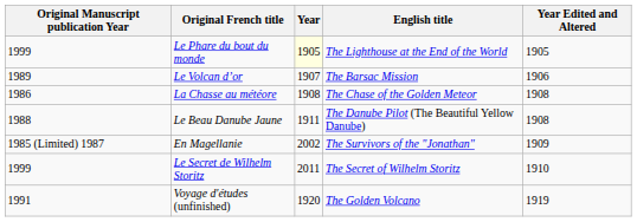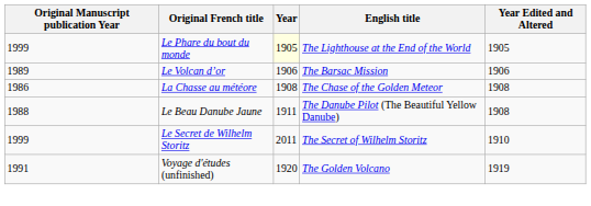 <table class="wikitable sortable" border="1">
 <tr>
 <th>Original Manuscript publication Year</th>
 <th>Original French title</th>
 <th>Year</th>
 <th>English title</th>
 <th>Year Edited and Altered</th>
 </tr>
 <tr>
 <td>1999</td>
 <td><em><a href='#'>Le Phare du bout du monde</a></em></td>
 <td style="background: lightyellow;">1905</td>
 <td><em><a href='#'>The Lighthouse at the End of the World</a></em></td>
 <td>1905</td>
 </tr>
 <tr>
 <td>1989</td>
 <td><em><a href='#'>Le Volcan d’or</a></em></td>
-<td>1907</td>
+<td>1906</td>
 <td><em><a href='#'>The Barsac Mission</a></em></td>
 <td>1906</td>
 </tr>
 <tr>
 <td>1986</td>
 <td><em><a href='#'>La Chasse au météore</a></em></td>
 <td>1908</td>
 <td><em><a href='#'>The Chase of the Golden Meteor</a></em></td>
 <td>1908</td>
 </tr>
 <tr>
 <td>1988</td>
 <td><em>Le Beau Danube Jaune</em></td>
 <td>1911</td>
 <td><em><a href='#'>The Danube Pilot</a></em> (The Beautiful Yellow <a href='#'>Danube</a>)</td>
 <td>1908</td>
 </tr>
 <tr>
-<td>1985 (Limited) 1987</td>
-<td><em>En Magellanie</em></td>
-<td>2002</td>
-<td><em><a href='#'>The Survivors of the "Jonathan"</a></em></td>
-<td>1909</td>
-</tr>
-<tr>
 <td>1999</td>
 <td><em><a href='#'>Le Secret de Wilhelm Storitz</a></em></td>
 <td>2011</td>
 <td><em><a href='#'>The Secret of Wilhelm Storitz</a></em></td>
 <td>1910</td>
 </tr>
 <tr>
 <td>1991</td>
 <td><em>Voyage d'études</em> (unfinished)</td>
 <td>1920</td>
 <td><em><a href='#'>The Golden Volcano</a></em></td>
 <td>1919</td>
 </tr>
 </table>
